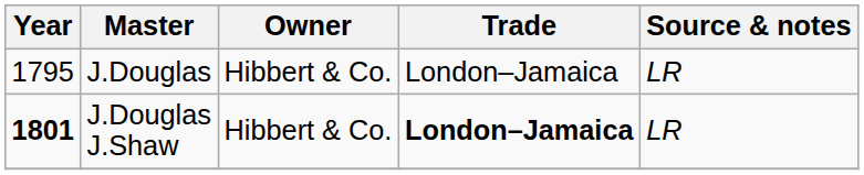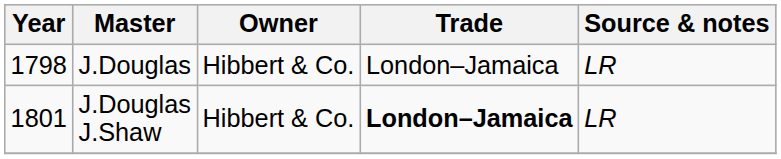 <table class="sortable wikitable">
 <tr>
 <th>Year</th>
 <th>Master</th>
 <th>Owner</th>
 <th>Trade</th>
 <th>Source & notes</th>
 </tr>
 <tr>
-<td>1795</td>
+<td>1798</td>
 <td>J.Douglas</td>
 <td>Hibbert & Co.</td>
 <td>London–Jamaica</td>
 <td><em>LR</em></td>
 </tr>
 <tr>
-<td><strong>1801</strong></td>
+<td>1801</td>
 <td>J.Douglas<br>J.Shaw</td>
 <td>Hibbert & Co.</td>
 <td><strong>London–Jamaica</strong></td>
 <td><em>LR</em></td>
 </tr>
 <tr>
 </tr>
 </table>
